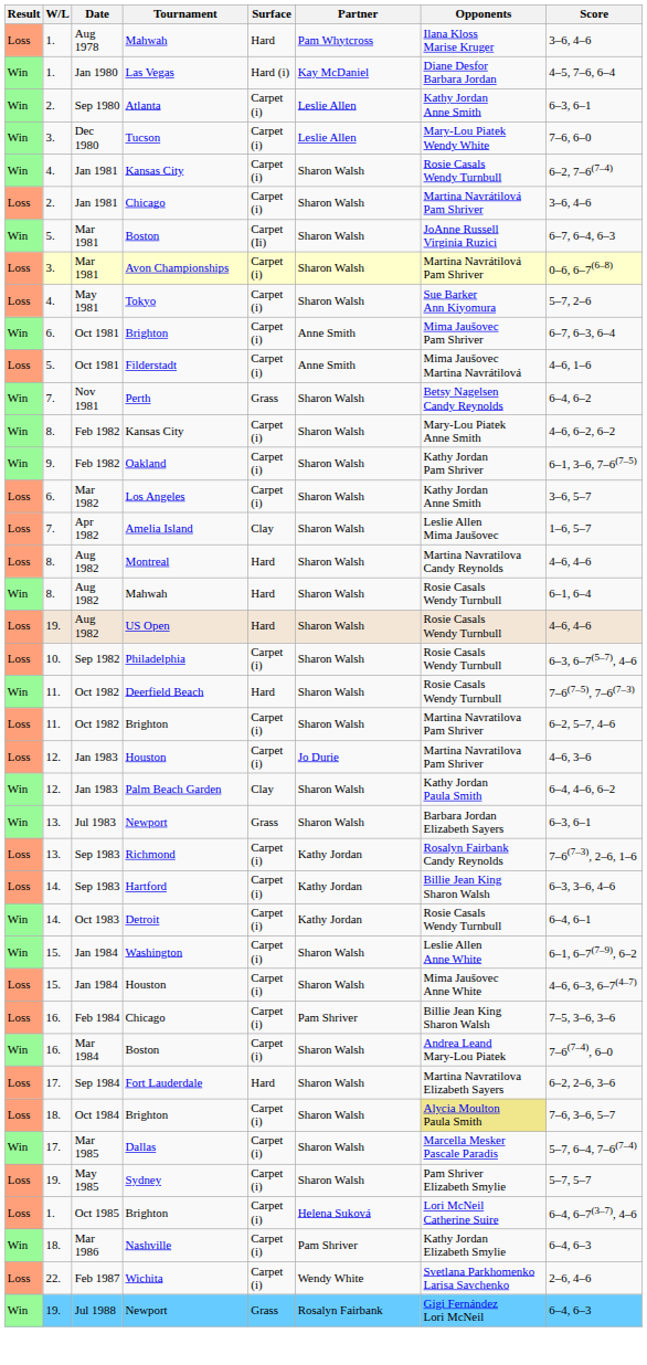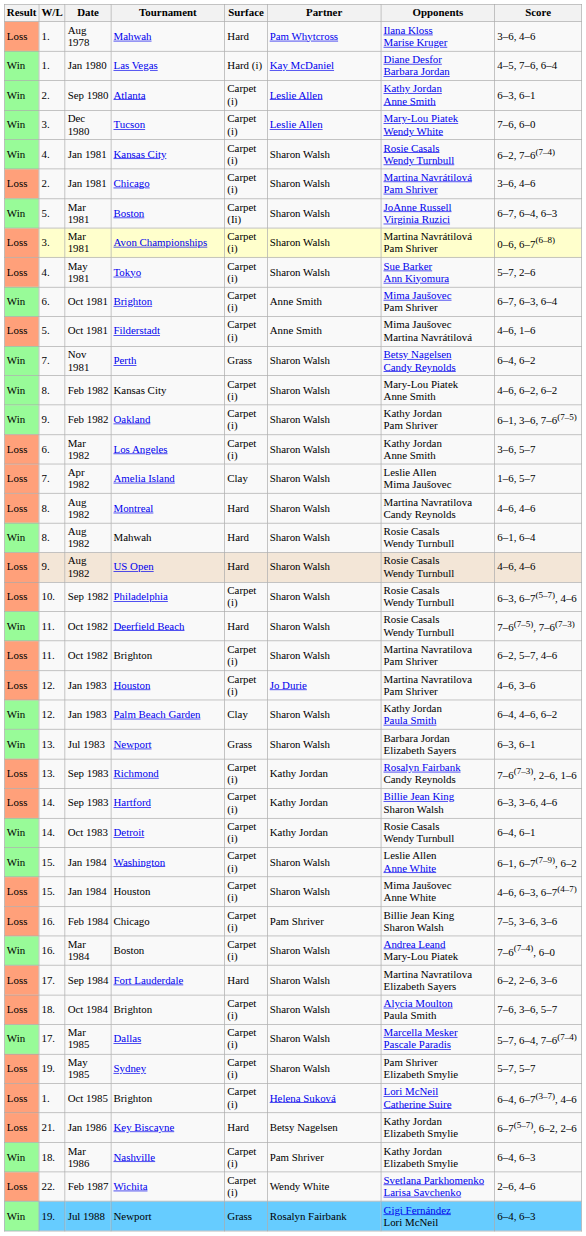 <table class="sortable wikitable">
 <tr>
 <th style="width:40px">Result</th>
 <th style="width:30px" class="unsortable">W/L</th>
 <th style="width:60px">Date</th>
 <th style="width:160px">Tournament</th>
 <th style="width:55px">Surface</th>
 <th style="width:160px">Partner</th>
 <th style="width:160px">Opponents</th>
 <th style="width:120px" class="unsortable">Score</th>
 </tr>
 <tr>
 <td style="background:#ffa07a;">Loss</td>
 <td>1.</td>
 <td>Aug 1978</td>
 <td><a href='#'>Mahwah</a></td>
 <td>Hard</td>
 <td> <a href='#'>Pam Whytcross</a></td>
 <td> <a href='#'>Ilana Kloss</a> <br>  <a href='#'>Marise Kruger</a></td>
 <td>3–6, 4–6</td>
 </tr>
 <tr>
 <td style="background:#98fb98;">Win</td>
 <td>1.</td>
 <td>Jan 1980</td>
 <td><a href='#'>Las Vegas</a></td>
 <td>Hard (i)</td>
 <td> <a href='#'>Kay McDaniel</a></td>
 <td> <a href='#'>Diane Desfor</a> <br>  <a href='#'>Barbara Jordan</a></td>
 <td>4–5, 7–6, 6–4</td>
 </tr>
 <tr>
 <td style="background:#98fb98;">Win</td>
 <td>2.</td>
 <td>Sep 1980</td>
 <td><a href='#'>Atlanta</a></td>
 <td>Carpet (i)</td>
 <td> <a href='#'>Leslie Allen</a></td>
 <td> <a href='#'>Kathy Jordan</a> <br>  <a href='#'>Anne Smith</a></td>
 <td>6–3, 6–1</td>
 </tr>
 <tr>
 <td style="background:#98fb98;">Win</td>
 <td>3.</td>
 <td>Dec 1980</td>
 <td><a href='#'>Tucson</a></td>
 <td>Carpet (i)</td>
 <td> <a href='#'>Leslie Allen</a></td>
 <td> <a href='#'>Mary-Lou Piatek</a> <br>  <a href='#'>Wendy White</a></td>
 <td>7–6, 6–0</td>
 </tr>
 <tr>
 <td style="background:#98fb98;">Win</td>
 <td>4.</td>
 <td>Jan 1981</td>
 <td><a href='#'>Kansas City</a></td>
 <td>Carpet (i)</td>
 <td> Sharon Walsh</td>
 <td> <a href='#'>Rosie Casals</a> <br>  <a href='#'>Wendy Turnbull</a></td>
 <td>6–2, 7–6<sup>(7–4)</sup></td>
 </tr>
 <tr>
 <td style="background:#ffa07a;">Loss</td>
 <td>2.</td>
 <td>Jan 1981</td>
 <td><a href='#'>Chicago</a></td>
 <td>Carpet (i)</td>
 <td> Sharon Walsh</td>
 <td> <a href='#'>Martina Navrátilová</a> <br>  <a href='#'>Pam Shriver</a></td>
 <td>3–6, 4–6</td>
 </tr>
 <tr>
 <td style="background:#98fb98;">Win</td>
 <td>5.</td>
 <td>Mar 1981</td>
 <td><a href='#'>Boston</a></td>
 <td>Carpet (Ii)</td>
 <td> Sharon Walsh</td>
 <td> <a href='#'>JoAnne Russell</a> <br>  <a href='#'>Virginia Ruzici</a></td>
 <td>6–7, 6–4, 6–3</td>
 </tr>
 <tr bgcolor="#ffffcc">
 <td style="background:#ffa07a;">Loss</td>
 <td>3.</td>
 <td>Mar 1981</td>
 <td><a href='#'>Avon Championships</a></td>
 <td>Carpet (i)</td>
 <td> Sharon Walsh</td>
 <td> Martina Navrátilová <br>  Pam Shriver</td>
 <td>0–6, 6–7<sup>(6–8)</sup></td>
 </tr>
 <tr>
 <td style="background:#ffa07a;">Loss</td>
 <td>4.</td>
 <td>May 1981</td>
 <td><a href='#'>Tokyo</a></td>
 <td>Carpet (i)</td>
 <td> Sharon Walsh</td>
 <td> <a href='#'>Sue Barker</a> <br>  <a href='#'>Ann Kiyomura</a></td>
 <td>5–7, 2–6</td>
 </tr>
 <tr>
 <td style="background:#98fb98;">Win</td>
 <td>6.</td>
 <td>Oct 1981</td>
 <td><a href='#'>Brighton</a></td>
 <td>Carpet (i)</td>
 <td> Anne Smith</td>
 <td> <a href='#'>Mima Jaušovec</a> <br>  Pam Shriver</td>
 <td>6–7, 6–3, 6–4</td>
 </tr>
 <tr>
 <td style="background:#ffa07a;">Loss</td>
 <td>5.</td>
 <td>Oct 1981</td>
 <td><a href='#'>Filderstadt</a></td>
 <td>Carpet (i)</td>
 <td> Anne Smith</td>
 <td> Mima Jaušovec <br>  Martina Navrátilová</td>
 <td>4–6, 1–6</td>
 </tr>
 <tr>
 <td style="background:#98fb98;">Win</td>
 <td>7.</td>
 <td>Nov 1981</td>
 <td><a href='#'>Perth</a></td>
 <td>Grass</td>
 <td> Sharon Walsh</td>
 <td> <a href='#'>Betsy Nagelsen</a> <br>  <a href='#'>Candy Reynolds</a></td>
 <td>6–4, 6–2</td>
 </tr>
 <tr>
 <td style="background:#98fb98;">Win</td>
 <td>8.</td>
 <td>Feb 1982</td>
 <td>Kansas City</td>
 <td>Carpet (i)</td>
 <td> Sharon Walsh</td>
 <td> Mary-Lou Piatek <br>  Anne Smith</td>
 <td>4–6, 6–2, 6–2</td>
 </tr>
 <tr>
 <td style="background:#98fb98;">Win</td>
 <td>9.</td>
 <td>Feb 1982</td>
 <td><a href='#'>Oakland</a></td>
 <td>Carpet (i)</td>
 <td> Sharon Walsh</td>
 <td> Kathy Jordan <br>  Pam Shriver</td>
 <td>6–1, 3–6, 7–6<sup>(7–5)</sup></td>
 </tr>
 <tr>
 <td style="background:#ffa07a;">Loss</td>
 <td>6.</td>
 <td>Mar 1982</td>
 <td><a href='#'>Los Angeles</a></td>
 <td>Carpet (i)</td>
 <td> Sharon Walsh</td>
 <td> Kathy Jordan <br>  Anne Smith</td>
 <td>3–6, 5–7</td>
 </tr>
 <tr>
 <td style="background:#ffa07a;">Loss</td>
 <td>7.</td>
 <td>Apr 1982</td>
 <td><a href='#'>Amelia Island</a></td>
 <td>Clay</td>
 <td> Sharon Walsh</td>
 <td> Leslie Allen <br>  Mima Jaušovec</td>
 <td>1–6, 5–7</td>
 </tr>
 <tr>
 <td style="background:#ffa07a;">Loss</td>
 <td>8.</td>
 <td>Aug 1982</td>
 <td><a href='#'>Montreal</a></td>
 <td>Hard</td>
 <td> Sharon Walsh</td>
 <td> Martina Navratilova <br>  Candy Reynolds</td>
 <td>4–6, 4–6</td>
 </tr>
 <tr>
 <td style="background:#98fb98;">Win</td>
 <td>8.</td>
 <td>Aug 1982</td>
 <td>Mahwah</td>
 <td>Hard</td>
 <td> Sharon Walsh</td>
 <td> Rosie Casals <br>  Wendy Turnbull</td>
 <td>6–1, 6–4</td>
 </tr>
 <tr bgcolor="#f3e6d7">
 <td style="background:#ffa07a;">Loss</td>
-<td>19.</td>
+<td>9.</td>
 <td>Aug 1982</td>
 <td><a href='#'>US Open</a></td>
 <td>Hard</td>
 <td> Sharon Walsh</td>
 <td> Rosie Casals <br>  Wendy Turnbull</td>
 <td>4–6, 4–6</td>
 </tr>
 <tr>
 <td style="background:#ffa07a;">Loss</td>
 <td>10.</td>
 <td>Sep 1982</td>
 <td><a href='#'>Philadelphia</a></td>
 <td>Carpet (i)</td>
 <td> Sharon Walsh</td>
 <td> Rosie Casals <br>  Wendy Turnbull</td>
 <td>6–3, 6–7<sup>(5–7)</sup>, 4–6</td>
 </tr>
 <tr>
 <td style="background:#98fb98;">Win</td>
 <td>11.</td>
 <td>Oct 1982</td>
 <td><a href='#'>Deerfield Beach</a></td>
 <td>Hard</td>
 <td> Sharon Walsh</td>
 <td> Rosie Casals <br>  Wendy Turnbull</td>
 <td>7–6<sup>(7–5)</sup>, 7–6<sup>(7–3)</sup></td>
 </tr>
 <tr>
 <td style="background:#ffa07a;">Loss</td>
 <td>11.</td>
 <td>Oct 1982</td>
 <td>Brighton</td>
 <td>Carpet (i)</td>
 <td> Sharon Walsh</td>
 <td> Martina Navratilova <br>  Pam Shriver</td>
 <td>6–2, 5–7, 4–6</td>
 </tr>
 <tr>
 <td style="background:#ffa07a;">Loss</td>
 <td>12.</td>
 <td>Jan 1983</td>
 <td><a href='#'>Houston</a></td>
 <td>Carpet (i)</td>
 <td> <a href='#'>Jo Durie</a></td>
 <td> Martina Navratilova <br>  Pam Shriver</td>
 <td>4–6, 3–6</td>
 </tr>
 <tr>
 <td style="background:#98fb98;">Win</td>
 <td>12.</td>
 <td>Jan 1983</td>
 <td><a href='#'>Palm Beach Garden</a></td>
 <td>Clay</td>
 <td> Sharon Walsh</td>
 <td> Kathy Jordan <br>  <a href='#'>Paula Smith</a></td>
 <td>6–4, 4–6, 6–2</td>
 </tr>
 <tr>
 <td style="background:#98fb98;">Win</td>
 <td>13.</td>
 <td>Jul 1983</td>
 <td><a href='#'>Newport</a></td>
 <td>Grass</td>
 <td> Sharon Walsh</td>
 <td> Barbara Jordan <br>  Elizabeth Sayers</td>
 <td>6–3, 6–1</td>
 </tr>
 <tr>
 <td style="background:#ffa07a;">Loss</td>
 <td>13.</td>
 <td>Sep 1983</td>
 <td><a href='#'>Richmond</a></td>
 <td>Carpet (i)</td>
 <td> Kathy Jordan</td>
 <td> <a href='#'>Rosalyn Fairbank</a> <br>  Candy Reynolds</td>
 <td>7–6<sup>(7–3)</sup>, 2–6, 1–6</td>
 </tr>
 <tr>
 <td style="background:#ffa07a;">Loss</td>
 <td>14.</td>
 <td>Sep 1983</td>
 <td><a href='#'>Hartford</a></td>
 <td>Carpet (i)</td>
 <td> Kathy Jordan</td>
 <td> <a href='#'>Billie Jean King</a> <br>  Sharon Walsh</td>
 <td>6–3, 3–6, 4–6</td>
 </tr>
 <tr>
 <td style="background:#98fb98;">Win</td>
 <td>14.</td>
 <td>Oct 1983</td>
 <td><a href='#'>Detroit</a></td>
 <td>Carpet (i)</td>
 <td> Kathy Jordan</td>
 <td> Rosie Casals <br>  Wendy Turnbull</td>
 <td>6–4, 6–1</td>
 </tr>
 <tr>
 <td style="background:#98fb98;">Win</td>
 <td>15.</td>
 <td>Jan 1984</td>
 <td><a href='#'>Washington</a></td>
 <td>Carpet (i)</td>
 <td> Sharon Walsh</td>
 <td> Leslie Allen <br>  <a href='#'>Anne White</a></td>
 <td>6–1, 6–7<sup>(7–9)</sup>, 6–2</td>
 </tr>
 <tr>
 <td style="background:#ffa07a;">Loss</td>
 <td>15.</td>
 <td>Jan 1984</td>
 <td>Houston</td>
 <td>Carpet (i)</td>
 <td> Sharon Walsh</td>
 <td> Mima Jaušovec <br>  Anne White</td>
 <td>4–6, 6–3, 6–7<sup>(4–7)</sup></td>
 </tr>
 <tr>
 <td style="background:#ffa07a;">Loss</td>
 <td>16.</td>
 <td>Feb 1984</td>
 <td>Chicago</td>
 <td>Carpet (i)</td>
 <td> Pam Shriver</td>
 <td> Billie Jean King <br>  Sharon Walsh</td>
 <td>7–5, 3–6, 3–6</td>
 </tr>
 <tr>
 <td style="background:#98fb98;">Win</td>
 <td>16.</td>
 <td>Mar 1984</td>
 <td>Boston</td>
 <td>Carpet (i)</td>
 <td> Sharon Walsh</td>
 <td> <a href='#'>Andrea Leand</a> <br>  Mary-Lou Piatek</td>
 <td>7–6<sup>(7–4)</sup>, 6–0</td>
 </tr>
 <tr>
 <td style="background:#ffa07a;">Loss</td>
 <td>17.</td>
 <td>Sep 1984</td>
 <td><a href='#'>Fort Lauderdale</a></td>
 <td>Hard</td>
 <td> Sharon Walsh</td>
 <td> Martina Navratilova <br>  Elizabeth Sayers</td>
 <td>6–2, 2–6, 3–6</td>
 </tr>
 <tr>
 <td style="background:#ffa07a;">Loss</td>
 <td>18.</td>
 <td>Oct 1984</td>
 <td>Brighton</td>
 <td>Carpet (i)</td>
 <td> Sharon Walsh</td>
-<td style="background: khaki;"> <a href='#'>Alycia Moulton</a> <br>  Paula Smith</td>
+<td> <a href='#'>Alycia Moulton</a> <br>  Paula Smith</td>
 <td>7–6, 3–6, 5–7</td>
 </tr>
 <tr>
 <td style="background:#98fb98;">Win</td>
 <td>17.</td>
 <td>Mar 1985</td>
 <td><a href='#'>Dallas</a></td>
 <td>Carpet (i)</td>
 <td> Sharon Walsh</td>
 <td> <a href='#'>Marcella Mesker</a> <br>  <a href='#'>Pascale Paradis</a></td>
 <td>5–7, 6–4, 7–6<sup>(7–4)</sup></td>
 </tr>
 <tr>
 <td style="background:#ffa07a;">Loss</td>
 <td>19.</td>
 <td>May 1985</td>
 <td><a href='#'>Sydney</a></td>
 <td>Carpet (i)</td>
 <td> Sharon Walsh</td>
 <td> Pam Shriver <br>  Elizabeth Smylie</td>
 <td>5–7, 5–7</td>
 </tr>
 <tr>
 <td style="background:#ffa07a;">Loss</td>
 <td>1.</td>
 <td>Oct 1985</td>
 <td>Brighton</td>
 <td>Carpet (i)</td>
 <td> <a href='#'>Helena Suková</a></td>
 <td> <a href='#'>Lori McNeil</a> <br>  <a href='#'>Catherine Suire</a></td>
 <td>6–4, 6–7<sup>(3–7)</sup>, 4–6</td>
 </tr>
 <tr>
+<td style="background:#ffa07a;">Loss</td>
+<td>21.</td>
+<td>Jan 1986</td>
+<td><a href='#'>Key Biscayne</a></td>
+<td>Hard</td>
+<td> Betsy Nagelsen</td>
+<td> Kathy Jordan <br>  Elizabeth Smylie</td>
+<td>6–7<sup>(5–7)</sup>, 6–2, 2–6</td>
+</tr>
+<tr>
 <td style="background:#98fb98;">Win</td>
 <td>18.</td>
 <td>Mar 1986</td>
 <td><a href='#'>Nashville</a></td>
 <td>Carpet (i)</td>
 <td> Pam Shriver</td>
 <td> Kathy Jordan <br>  Elizabeth Smylie</td>
 <td>6–4, 6–3</td>
 </tr>
 <tr>
 <td style="background:#ffa07a;">Loss</td>
 <td>22.</td>
 <td>Feb 1987</td>
 <td><a href='#'>Wichita</a></td>
 <td>Carpet (i)</td>
 <td> Wendy White</td>
 <td> <a href='#'>Svetlana Parkhomenko</a> <br>  <a href='#'>Larisa Savchenko</a></td>
 <td>2–6, 4–6</td>
 </tr>
 <tr bgcolor="#66CCFF">
 <td style="background:#98fb98;">Win</td>
 <td>19.</td>
 <td>Jul 1988</td>
 <td>Newport</td>
 <td>Grass</td>
 <td> Rosalyn Fairbank</td>
 <td> <a href='#'>Gigi Fernández</a> <br>  Lori McNeil</td>
 <td>6–4, 6–3</td>
 </tr>
 </table>
